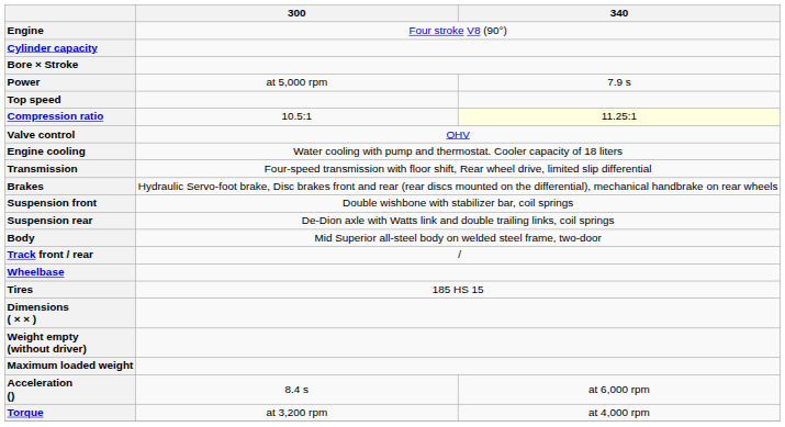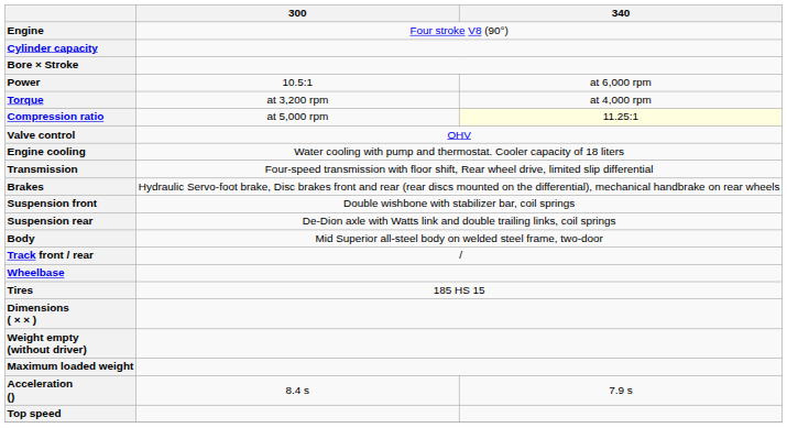 <table class="wikitable" style="text-align: center;">
 <tr>
 <th></th>
 <th>300</th>
 <th>340</th>
 </tr>
 <tr>
 <th style="text-align: left;">Engine</th>
 <td colspan="2"><a href='#'>Four stroke</a> <a href='#'>V8</a> (90°)</td>
 </tr>
 <tr>
 <th style="text-align: left;"><a href='#'>Cylinder capacity</a></th>
 <td colspan="2"></td>
 </tr>
 <tr>
 <th style="text-align: left;">Bore × Stroke</th>
 <td colspan="2"></td>
 </tr>
 <tr>
 <th style="text-align: left;">Power</th>
-<td> at 5,000 rpm</td>
-<td>7.9 s</td>
+<td>10.5:1</td>
+<td> at 6,000 rpm</td>
 </tr>
 <tr>
-<th style="text-align: left;">Top speed</th>
-<td></td>
-<td></td>
+<th style="text-align: left;"><a href='#'>Torque</a></th>
+<td> at 3,200 rpm</td>
+<td> at 4,000 rpm</td>
 </tr>
 <tr>
 <th style="text-align: left;"><a href='#'>Compression ratio</a></th>
-<td>10.5:1</td>
+<td> at 5,000 rpm</td>
 <td style="background: lightyellow;">11.25:1</td>
 </tr>
 <tr>
 <th style="text-align: left;">Valve control</th>
 <td colspan="2"><a href='#'>OHV</a></td>
 </tr>
 <tr>
 <th style="text-align: left;">Engine cooling</th>
 <td colspan="2">Water cooling with pump and thermostat. Cooler capacity of 18 liters</td>
 </tr>
 <tr>
 <th style="text-align: left;">Transmission</th>
 <td colspan="2">Four-speed transmission with floor shift, Rear wheel drive, limited slip differential</td>
 </tr>
 <tr>
 <th style="text-align: left;">Brakes</th>
 <td colspan="2">Hydraulic Servo-foot brake, Disc brakes front and rear (rear discs mounted on the differential), mechanical handbrake on rear wheels</td>
 </tr>
 <tr>
 <th style="text-align: left;">Suspension front</th>
 <td colspan="2">Double wishbone with stabilizer bar, coil springs</td>
 </tr>
 <tr>
 <th style="text-align: left;">Suspension rear</th>
 <td colspan="2">De-Dion axle with Watts link and double trailing links, coil springs</td>
 </tr>
 <tr>
 <th style="text-align: left;">Body</th>
 <td colspan="2">Mid Superior all-steel body on welded steel frame, two-door</td>
 </tr>
 <tr>
 <th style="text-align: left;"><a href='#'>Track</a> front / rear</th>
 <td colspan="2"> / </td>
 </tr>
 <tr>
 <th style="text-align: left;"><a href='#'>Wheelbase</a></th>
 <td colspan="2"></td>
 </tr>
 <tr>
 <th style="text-align: left;">Tires</th>
 <td colspan="2">185 HS 15</td>
 </tr>
 <tr>
 <th style="text-align: left;">Dimensions<br>( ×  × )</th>
 <td colspan="2"></td>
 </tr>
 <tr>
 <th style="text-align: left;">Weight empty<br>(without driver)</th>
 <td colspan="2"></td>
 </tr>
 <tr>
 <th style="text-align: left;">Maximum loaded weight</th>
 <td colspan="2"></td>
 </tr>
 <tr>
 <th style="text-align: left;">Acceleration<br>()</th>
 <td>8.4 s</td>
-<td> at 6,000 rpm</td>
+<td>7.9 s</td>
 </tr>
 <tr>
-<th style="text-align: left;"><a href='#'>Torque</a></th>
-<td> at 3,200 rpm</td>
-<td> at 4,000 rpm</td>
+<th style="text-align: left;">Top speed</th>
+<td></td>
+<td></td>
 </tr>
 <tr>
 </tr>
 </table>
